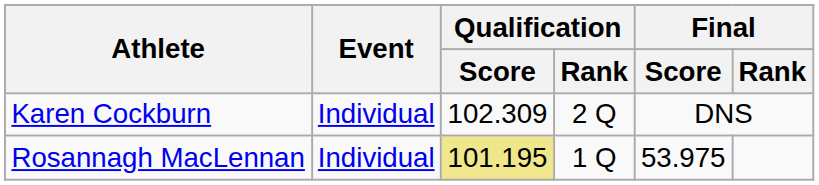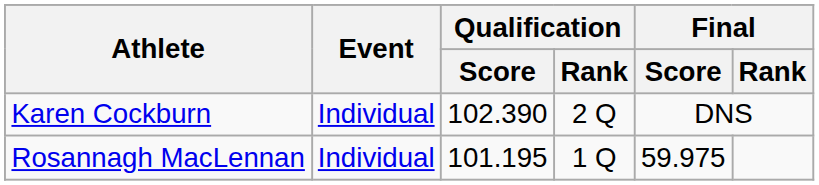 <table class="wikitable" style="font-size:90%">
 <tr>
 <th rowspan="2">Athlete</th>
 <th rowspan="2">Event</th>
 <th colspan="2">Qualification</th>
 <th colspan="2">Final</th>
 </tr>
 <tr>
 <th>Score</th>
 <th>Rank</th>
 <th>Score</th>
 <th>Rank</th>
 </tr>
 <tr>
 <td><a href='#'>Karen Cockburn</a></td>
 <td><a href='#'>Individual</a></td>
-<td align=center>102.309</td>
+<td align=center>102.390</td>
 <td align=center>2 Q</td>
 <td align=center colspan=2>DNS</td>
 </tr>
 <tr>
 <td><a href='#'>Rosannagh MacLennan</a></td>
 <td><a href='#'>Individual</a></td>
-<td align=center style="background: khaki;">101.195</td>
+<td align=center>101.195</td>
 <td align=center>1 Q</td>
-<td align=center>53.975</td>
+<td align=center>59.975</td>
 <td align=center></td>
 </tr>
 </table>
